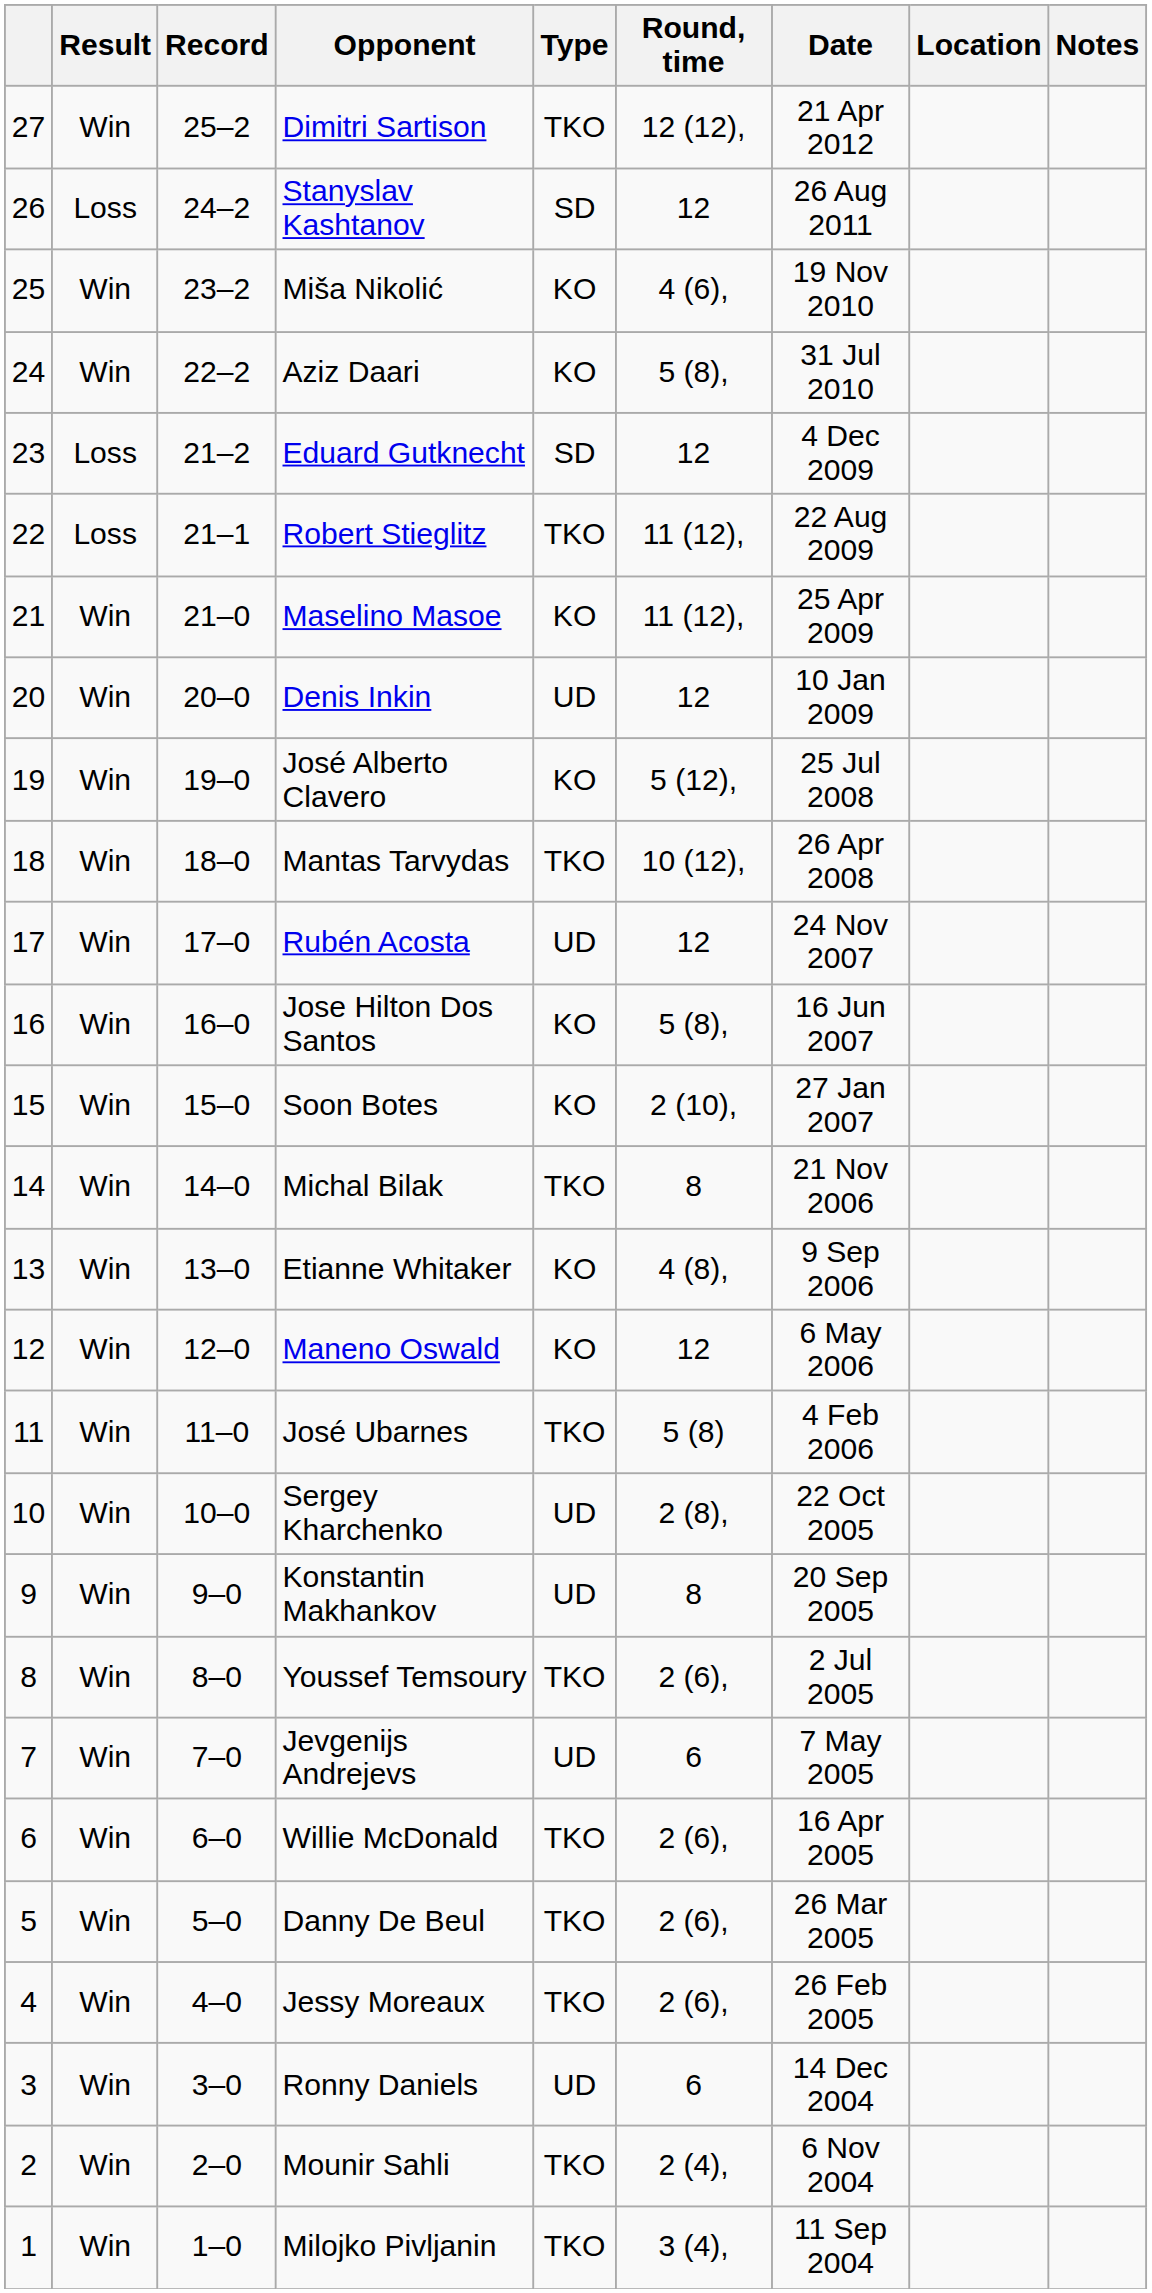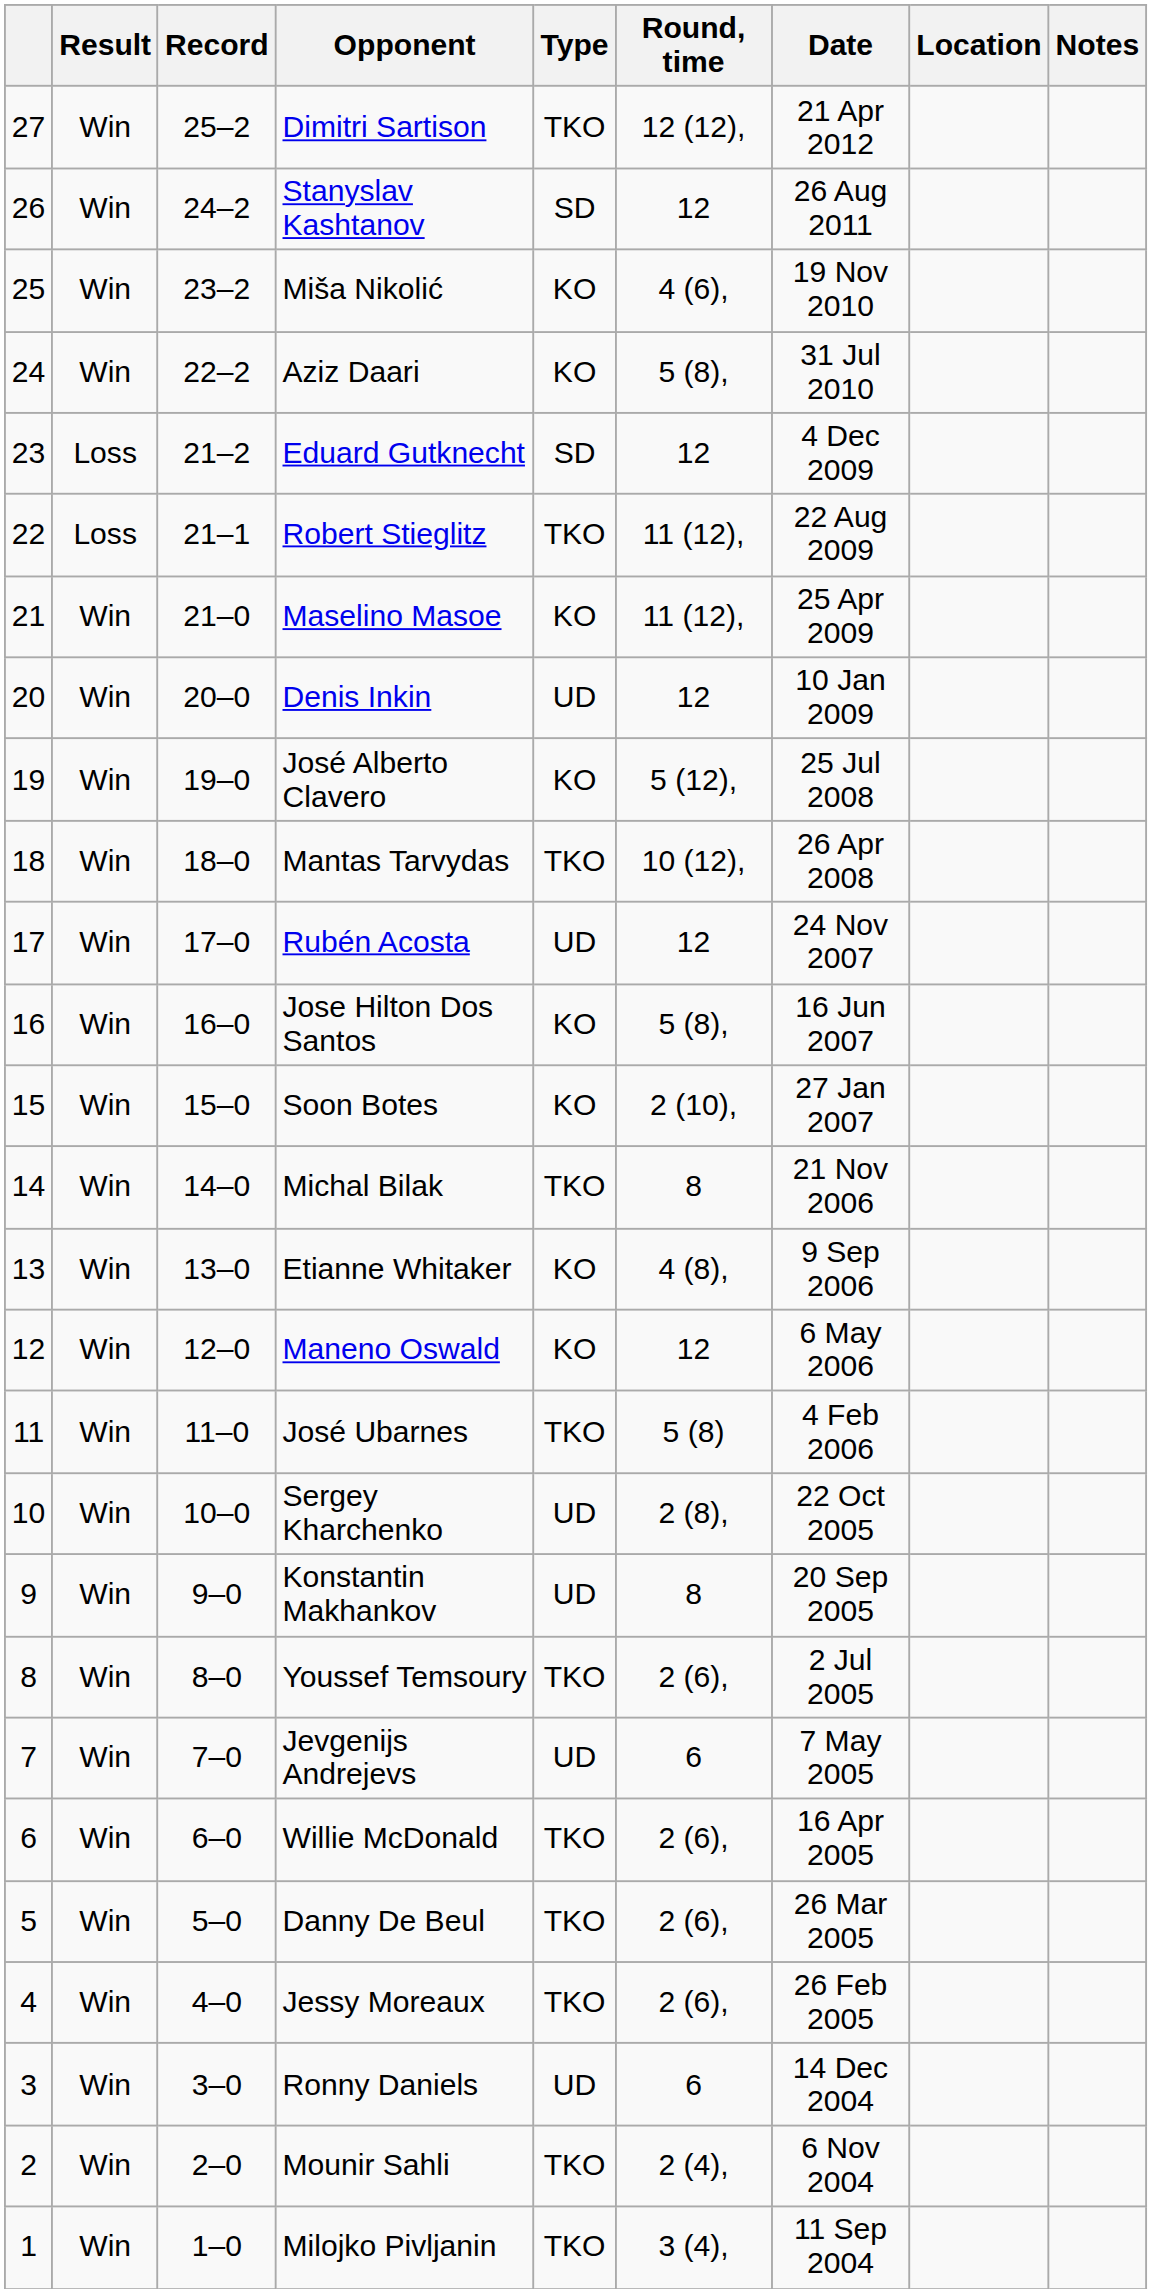 <table class=wikitable style=text-align:center>
 <tr>
 <th></th>
 <th>Result</th>
 <th>Record</th>
 <th>Opponent</th>
 <th>Type</th>
 <th>Round, time</th>
 <th>Date</th>
 <th>Location</th>
 <th>Notes</th>
 </tr>
 <tr>
 <td>27</td>
 <td>Win</td>
 <td>25–2</td>
 <td align=left><a href='#'>Dimitri Sartison</a></td>
 <td>TKO</td>
 <td>12 (12), </td>
 <td>21 Apr 2012</td>
 <td align=left></td>
 <td align=left></td>
 </tr>
 <tr>
 <td>26</td>
-<td>Loss</td>
+<td>Win</td>
 <td>24–2</td>
 <td align=left><a href='#'>Stanyslav Kashtanov</a></td>
 <td>SD</td>
 <td>12</td>
 <td>26 Aug 2011</td>
 <td align=left></td>
 <td align=left></td>
 </tr>
 <tr>
 <td>25</td>
 <td>Win</td>
 <td>23–2</td>
 <td align=left>Miša Nikolić</td>
 <td>KO</td>
 <td>4 (6), </td>
 <td>19 Nov 2010</td>
 <td align=left></td>
 <td align=left></td>
 </tr>
 <tr>
 <td>24</td>
 <td>Win</td>
 <td>22–2</td>
 <td align=left>Aziz Daari</td>
 <td>KO</td>
 <td>5 (8), </td>
 <td>31 Jul 2010</td>
 <td align=left></td>
 <td align=left></td>
 </tr>
 <tr>
 <td>23</td>
 <td>Loss</td>
 <td>21–2</td>
 <td align=left><a href='#'>Eduard Gutknecht</a></td>
 <td>SD</td>
 <td>12</td>
 <td>4 Dec 2009</td>
 <td align=left></td>
 <td align=left></td>
 </tr>
 <tr>
 <td>22</td>
 <td>Loss</td>
 <td>21–1</td>
 <td align=left><a href='#'>Robert Stieglitz</a></td>
 <td>TKO</td>
 <td>11 (12), </td>
 <td>22 Aug 2009</td>
 <td align=left></td>
 <td align=left></td>
 </tr>
 <tr>
 <td>21</td>
 <td>Win</td>
 <td>21–0</td>
 <td align=left><a href='#'>Maselino Masoe</a></td>
 <td>KO</td>
 <td>11 (12), </td>
 <td>25 Apr 2009</td>
 <td align=left></td>
 <td align=left></td>
 </tr>
 <tr>
 <td>20</td>
 <td>Win</td>
 <td>20–0</td>
 <td align=left><a href='#'>Denis Inkin</a></td>
 <td>UD</td>
 <td>12</td>
 <td>10 Jan 2009</td>
 <td align=left></td>
 <td align=left></td>
 </tr>
 <tr>
 <td>19</td>
 <td>Win</td>
 <td>19–0</td>
 <td align=left>José Alberto Clavero</td>
 <td>KO</td>
 <td>5 (12), </td>
 <td>25 Jul 2008</td>
 <td align=left></td>
 <td align=left></td>
 </tr>
 <tr>
 <td>18</td>
 <td>Win</td>
 <td>18–0</td>
 <td align=left>Mantas Tarvydas</td>
 <td>TKO</td>
 <td>10 (12), </td>
 <td>26 Apr 2008</td>
 <td align=left></td>
 <td align=left></td>
 </tr>
 <tr>
 <td>17</td>
 <td>Win</td>
 <td>17–0</td>
 <td align=left><a href='#'>Rubén Acosta</a></td>
 <td>UD</td>
 <td>12</td>
 <td>24 Nov 2007</td>
 <td align=left></td>
 <td align=left></td>
 </tr>
 <tr>
 <td>16</td>
 <td>Win</td>
 <td>16–0</td>
 <td align=left>Jose Hilton Dos Santos</td>
 <td>KO</td>
 <td>5 (8), </td>
 <td>16 Jun 2007</td>
 <td align=left></td>
 <td align=left></td>
 </tr>
 <tr>
 <td>15</td>
 <td>Win</td>
 <td>15–0</td>
 <td align=left>Soon Botes</td>
 <td>KO</td>
 <td>2 (10), </td>
 <td>27 Jan 2007</td>
 <td align=left></td>
 <td align=left></td>
 </tr>
 <tr>
 <td>14</td>
 <td>Win</td>
 <td>14–0</td>
 <td align=left>Michal Bilak</td>
 <td>TKO</td>
 <td>8</td>
 <td>21 Nov 2006</td>
 <td align=left></td>
 <td align=left></td>
 </tr>
 <tr>
 <td>13</td>
 <td>Win</td>
 <td>13–0</td>
 <td align=left>Etianne Whitaker</td>
 <td>KO</td>
 <td>4 (8), </td>
 <td>9 Sep 2006</td>
 <td align=left></td>
 <td align=left></td>
 </tr>
 <tr>
 <td>12</td>
 <td>Win</td>
 <td>12–0</td>
 <td align=left><a href='#'>Maneno Oswald</a></td>
 <td>KO</td>
 <td>12</td>
 <td>6 May 2006</td>
 <td align=left></td>
 <td align=left></td>
 </tr>
 <tr>
 <td>11</td>
 <td>Win</td>
 <td>11–0</td>
 <td align=left>José Ubarnes</td>
 <td>TKO</td>
 <td>5 (8)</td>
 <td>4 Feb 2006</td>
 <td align=left></td>
 <td align=left></td>
 </tr>
 <tr>
 <td>10</td>
 <td>Win</td>
 <td>10–0</td>
 <td align=left>Sergey Kharchenko</td>
 <td>UD</td>
 <td>2 (8), </td>
 <td>22 Oct 2005</td>
 <td align=left></td>
 <td align=left></td>
 </tr>
 <tr>
 <td>9</td>
 <td>Win</td>
 <td>9–0</td>
 <td align=left>Konstantin Makhankov</td>
 <td>UD</td>
 <td>8</td>
 <td>20 Sep 2005</td>
 <td align=left></td>
 <td align=left></td>
 </tr>
 <tr>
 <td>8</td>
 <td>Win</td>
 <td>8–0</td>
 <td align=left>Youssef Temsoury</td>
 <td>TKO</td>
 <td>2 (6), </td>
 <td>2 Jul 2005</td>
 <td align=left></td>
 <td align=left></td>
 </tr>
 <tr>
 <td>7</td>
 <td>Win</td>
 <td>7–0</td>
 <td align=left>Jevgenijs Andrejevs</td>
 <td>UD</td>
 <td>6</td>
 <td>7 May 2005</td>
 <td align=left></td>
 <td align=left></td>
 </tr>
 <tr>
 <td>6</td>
 <td>Win</td>
 <td>6–0</td>
 <td align=left>Willie McDonald</td>
 <td>TKO</td>
 <td>2 (6), </td>
 <td>16 Apr 2005</td>
 <td align=left></td>
 <td align=left></td>
 </tr>
 <tr>
 <td>5</td>
 <td>Win</td>
 <td>5–0</td>
 <td align=left>Danny De Beul</td>
 <td>TKO</td>
 <td>2 (6), </td>
 <td>26 Mar 2005</td>
 <td align=left></td>
 <td align=left></td>
 </tr>
 <tr>
 <td>4</td>
 <td>Win</td>
 <td>4–0</td>
 <td align=left>Jessy Moreaux</td>
 <td>TKO</td>
 <td>2 (6), </td>
 <td>26 Feb 2005</td>
 <td align=left></td>
 <td align=left></td>
 </tr>
 <tr>
 <td>3</td>
 <td>Win</td>
 <td>3–0</td>
 <td align=left>Ronny Daniels</td>
 <td>UD</td>
 <td>6</td>
 <td>14 Dec 2004</td>
 <td align=left></td>
 <td align=left></td>
 </tr>
 <tr>
 <td>2</td>
 <td>Win</td>
 <td>2–0</td>
 <td align=left>Mounir Sahli</td>
 <td>TKO</td>
 <td>2 (4), </td>
 <td>6 Nov 2004</td>
 <td align=left></td>
 <td align=left></td>
 </tr>
 <tr>
 <td>1</td>
 <td>Win</td>
 <td>1–0</td>
 <td align=left>Milojko Pivljanin</td>
 <td>TKO</td>
 <td>3 (4), </td>
 <td>11 Sep 2004</td>
 <td align=left></td>
 <td align=left></td>
 </tr>
 </table>
